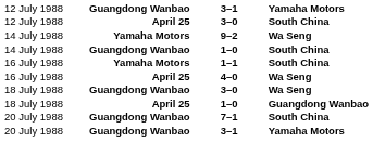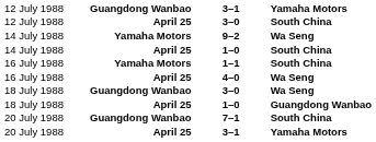 <table width=100% cellspacing=1>
 <tr>
 <th width=10%></th>
 <th width=20%></th>
 <th width=12%></th>
 <th width=20%></th>
 <th></th>
 </tr>
 <tr style=font-size:90%>
 <td align=right>12 July 1988</td>
 <td align=right><strong>Guangdong Wanbao</strong> </td>
 <td align=center><strong>3–1</strong></td>
 <td> <strong>Yamaha Motors</strong></td>
 </tr>
 <tr style=font-size:90%>
 <td align=right>12 July 1988</td>
 <td align=right><strong>April 25</strong> </td>
 <td align=center><strong>3–0</strong></td>
 <td> <strong>South China</strong></td>
 </tr>
 <tr style=font-size:90%>
 <td align=right>14 July 1988</td>
 <td align=right><strong>Yamaha Motors</strong> </td>
 <td align=center><strong>9–2</strong></td>
 <td> <strong>Wa Seng</strong></td>
 <td></td>
 </tr>
 <tr style=font-size:90%>
 <td align=right>14 July 1988</td>
-<td align=right><strong>Guangdong Wanbao</strong> </td>
+<td align=right><strong>April 25</strong> </td>
 <td align=center><strong>1–0</strong></td>
 <td> <strong>South China</strong></td>
 </tr>
 <tr style=font-size:90%>
 <td align=right>16 July 1988</td>
 <td align=right><strong>Yamaha Motors</strong> </td>
 <td align=center><strong>1–1</strong></td>
 <td> <strong>South China</strong></td>
 </tr>
 <tr style=font-size:90%>
 <td align=right>16 July 1988</td>
 <td align=right><strong>April 25</strong> </td>
 <td align=center><strong>4–0</strong></td>
 <td><strong>Wa Seng</strong></td>
 </tr>
 <tr style=font-size:90%>
 <td align=right>18 July 1988</td>
 <td align=right><strong>Guangdong Wanbao</strong> </td>
 <td align=center><strong>3–0</strong></td>
 <td><strong>Wa Seng</strong></td>
 </tr>
 <tr style=font-size:90%>
 <td align=right>18 July 1988</td>
 <td align=right><strong>April 25</strong> </td>
 <td align=center><strong>1–0</strong></td>
 <td> <strong>Guangdong Wanbao</strong></td>
 </tr>
 <tr style=font-size:90%>
 <td align=right>20 July 1988</td>
 <td align=right><strong>Guangdong Wanbao</strong> </td>
 <td align=center><strong>7–1</strong></td>
 <td> <strong>South China</strong></td>
 </tr>
 <tr style=font-size:90%>
 <td align=right>20 July 1988</td>
-<td align=right><strong>Guangdong Wanbao</strong> </td>
+<td align=right><strong>April 25</strong> </td>
 <td align=center><strong>3–1</strong></td>
 <td> <strong>Yamaha Motors</strong></td>
 </tr>
 </table>
